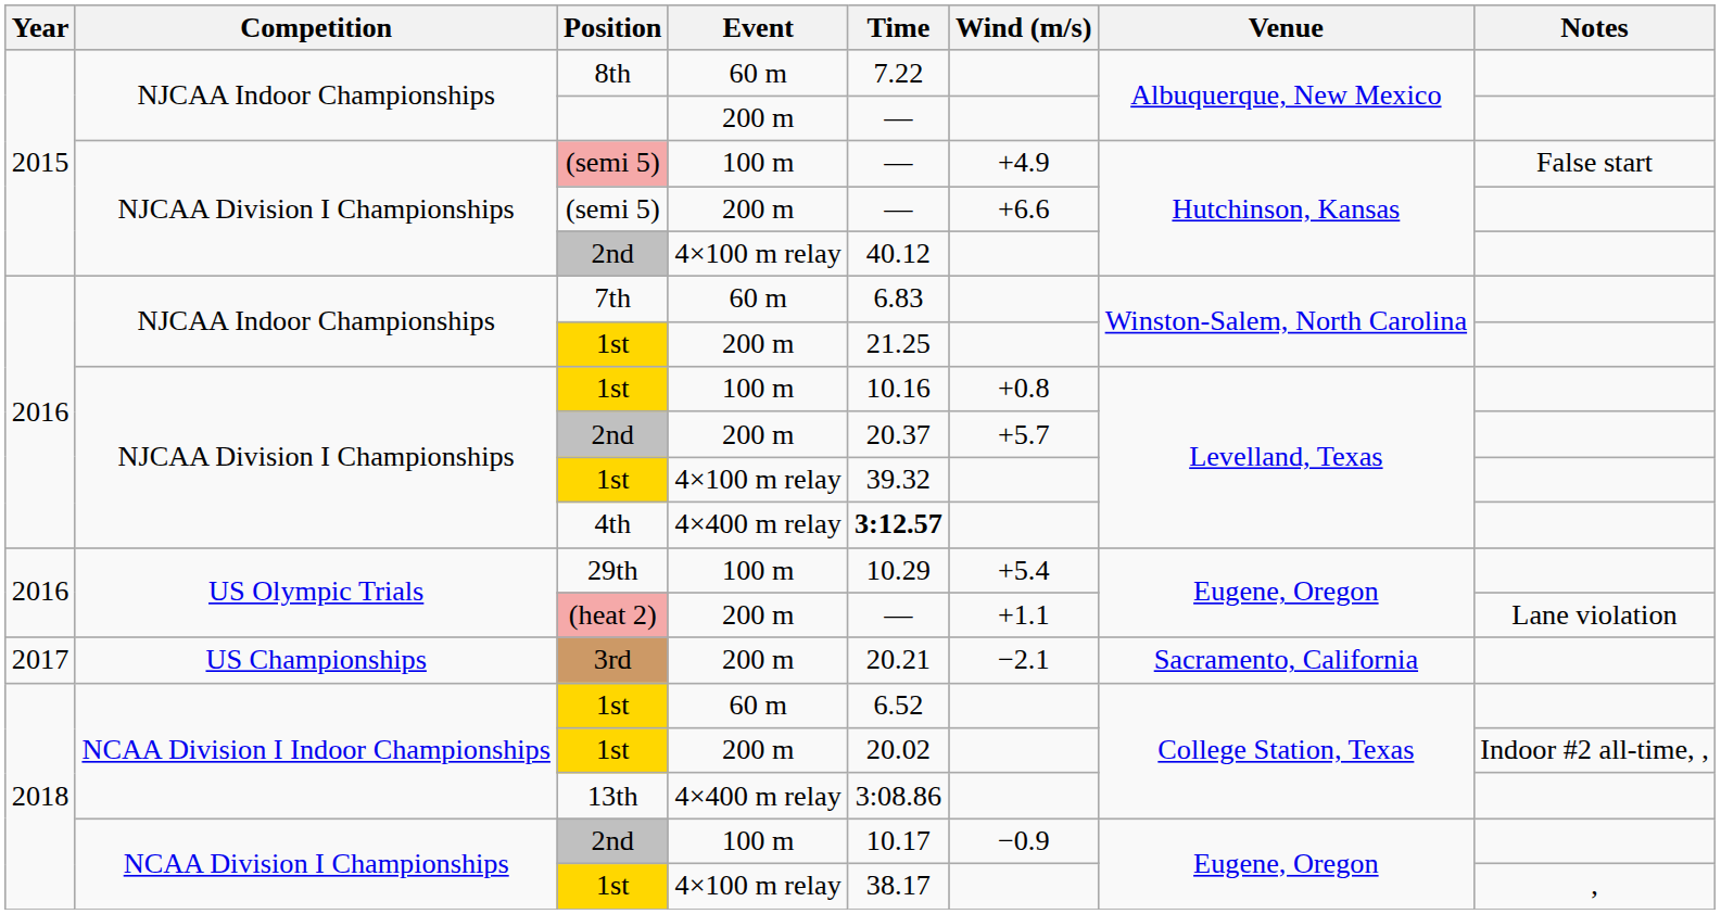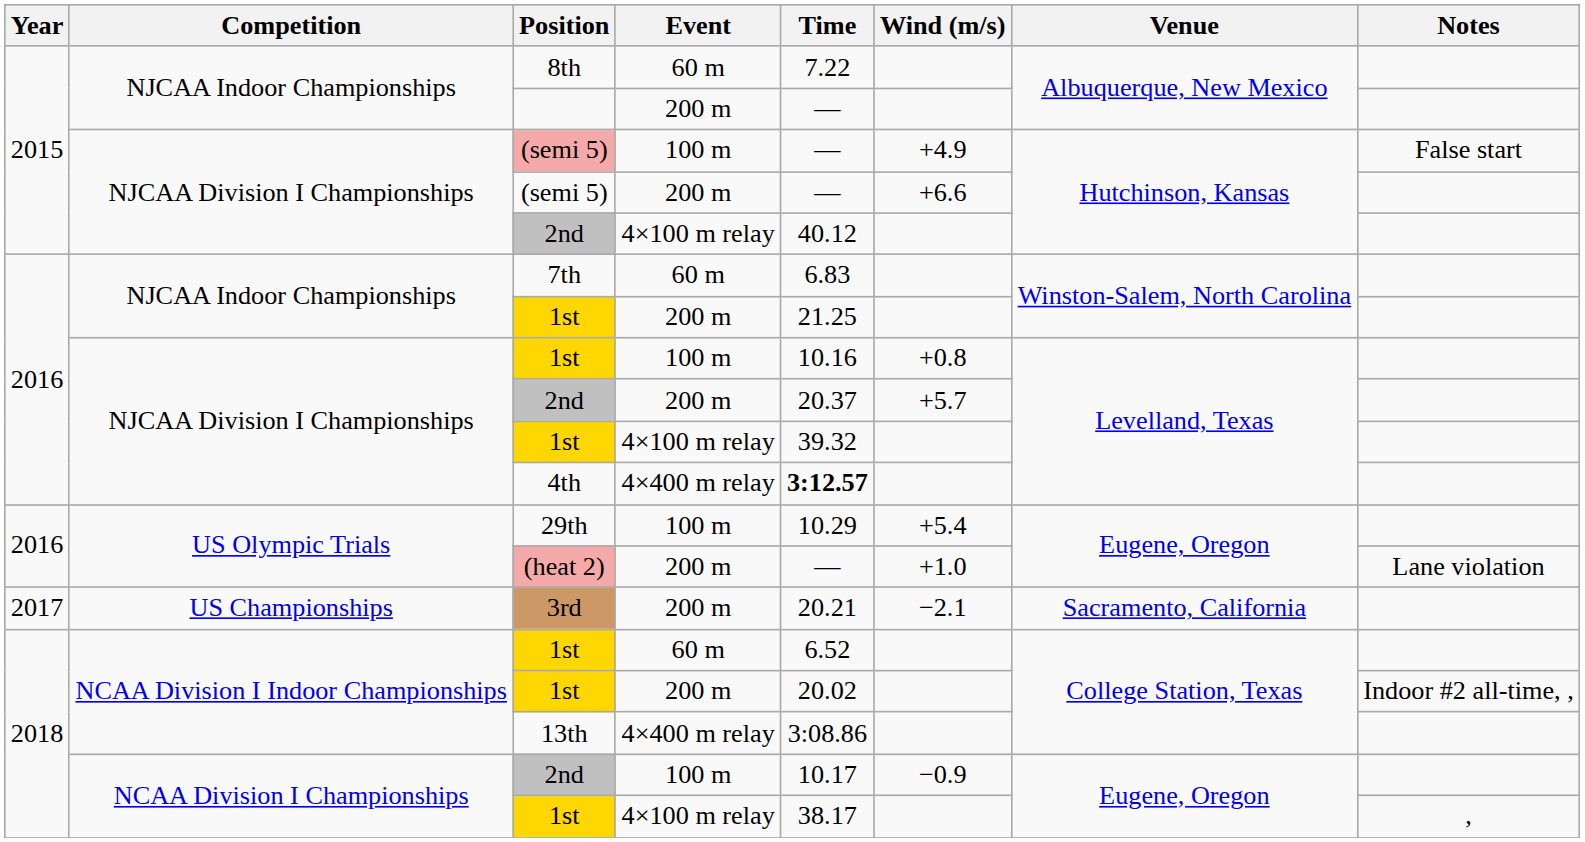 <table class="wikitable sortable" style=text-align:center>
 <tr>
 <th>Year</th>
 <th>Competition</th>
 <th>Position</th>
 <th>Event</th>
 <th>Time</th>
 <th>Wind (m/s)</th>
 <th>Venue</th>
 <th>Notes</th>
 </tr>
 <tr>
 <td rowspan=5>2015</td>
 <td rowspan=2>NJCAA Indoor Championships</td>
 <td>8th</td>
 <td>60 m</td>
 <td>7.22</td>
 <td></td>
 <td rowspan=2><a href='#'>Albuquerque, New Mexico</a></td>
 <td></td>
 </tr>
 <tr>
 <td></td>
 <td>200 m</td>
 <td data-sort-value=DNF>—</td>
 <td></td>
 <td></td>
 </tr>
 <tr>
 <td rowspan=3>NJCAA Division I Championships</td>
 <td bgcolor=f5a9a9> (semi 5)</td>
 <td>100 m</td>
 <td data-sort-value=DQ>—</td>
 <td>+4.9</td>
 <td rowspan=3><a href='#'>Hutchinson, Kansas</a></td>
 <td>False start</td>
 </tr>
 <tr>
 <td> (semi 5)</td>
 <td>200 m</td>
 <td data-sort-value=DNF>—</td>
 <td>+6.6</td>
 <td></td>
 </tr>
 <tr>
 <td bgcolor=silver>2nd</td>
 <td data-sort-value="400 relay">4×100 m relay</td>
 <td>40.12</td>
 <td></td>
 <td></td>
 </tr>
 <tr>
 <td rowspan=6>2016</td>
 <td rowspan=2>NJCAA Indoor Championships</td>
 <td>7th</td>
 <td>60 m</td>
 <td>6.83</td>
 <td></td>
 <td rowspan=2><a href='#'>Winston-Salem, North Carolina</a></td>
 <td></td>
 </tr>
 <tr>
 <td bgcolor=gold>1st</td>
 <td>200 m</td>
 <td>21.25</td>
 <td></td>
 <td></td>
 </tr>
 <tr>
 <td rowspan=4>NJCAA Division I Championships</td>
 <td bgcolor=gold>1st</td>
 <td>100 m</td>
 <td>10.16</td>
 <td>+0.8</td>
 <td rowspan=4><a href='#'>Levelland, Texas</a></td>
 <td></td>
 </tr>
 <tr>
 <td bgcolor=silver>2nd</td>
 <td>200 m</td>
 <td>20.37</td>
 <td>+5.7</td>
 <td></td>
 </tr>
 <tr>
 <td bgcolor=gold>1st</td>
 <td data-sort-value="400 relay">4×100 m relay</td>
 <td>39.32</td>
 <td></td>
 <td></td>
 </tr>
 <tr>
 <td>4th</td>
 <td data-sort-value="1600 relay">4×400 m relay</td>
 <td data-sort-value="192.57"><strong>3:12.57</strong></td>
 <td></td>
 <td></td>
 </tr>
 <tr>
 <td rowspan=2>2016</td>
 <td rowspan=2><a href='#'>US Olympic Trials</a></td>
 <td>29th</td>
 <td>100 m</td>
 <td>10.29</td>
 <td>+5.4</td>
 <td rowspan=2><a href='#'>Eugene, Oregon</a></td>
 <td></td>
 </tr>
 <tr>
 <td bgcolor=f5a9a9> (heat 2)</td>
 <td>200 m</td>
 <td data-sort-value=DQ>—</td>
-<td>+1.1</td>
+<td>+1.0</td>
 <td>Lane violation</td>
 </tr>
 <tr>
 <td>2017</td>
 <td><a href='#'>US Championships</a></td>
 <td bgcolor=cc9966>3rd</td>
 <td>200 m</td>
 <td>20.21</td>
 <td>−2.1</td>
 <td><a href='#'>Sacramento, California</a></td>
 <td></td>
 </tr>
 <tr>
 <td rowspan=5>2018</td>
 <td rowspan=3><a href='#'>NCAA Division I Indoor Championships</a></td>
 <td bgcolor=gold>1st</td>
 <td>60 m</td>
 <td>6.52</td>
 <td></td>
 <td rowspan=3><a href='#'>College Station, Texas</a></td>
 <td></td>
 </tr>
 <tr>
 <td bgcolor=gold>1st</td>
 <td>200 m</td>
 <td>20.02</td>
 <td></td>
 <td>Indoor #2 all-time, , <a href='#'></a></td>
 </tr>
 <tr>
 <td>13th</td>
 <td data-sort-value="1600 relay">4×400 m relay</td>
 <td data-sort-value="188.86">3:08.86</td>
 <td></td>
 <td></td>
 </tr>
 <tr>
 <td rowspan=2><a href='#'>NCAA Division I Championships</a></td>
 <td bgcolor=silver>2nd</td>
 <td>100 m</td>
 <td>10.17</td>
 <td>−0.9</td>
 <td rowspan=2><a href='#'>Eugene, Oregon</a></td>
 <td></td>
 </tr>
 <tr>
 <td bgcolor=gold>1st</td>
 <td data-sort-value="400 relay">4×100 m relay</td>
 <td>38.17</td>
 <td></td>
 <td><a href='#'></a>, </td>
 </tr>
 </table>
